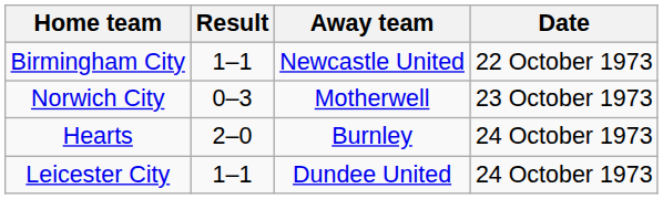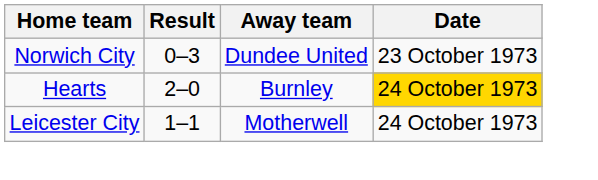 <table class="wikitable" style="text-align: center">
 <tr>
 <th>Home team</th>
 <th>Result</th>
 <th>Away team</th>
 <th>Date</th>
 </tr>
 <tr>
-<td><a href='#'>Birmingham City</a></td>
-<td>1–1</td>
-<td><a href='#'>Newcastle United</a></td>
-<td>22 October 1973</td>
-</tr>
-<tr>
 <td><a href='#'>Norwich City</a></td>
 <td>0–3</td>
-<td><a href='#'>Motherwell</a></td>
+<td><a href='#'>Dundee United</a></td>
 <td>23 October 1973</td>
 </tr>
 <tr>
 <td><a href='#'>Hearts</a></td>
 <td>2–0</td>
 <td><a href='#'>Burnley</a></td>
-<td>24 October 1973</td>
+<td style="background: gold;">24 October 1973</td>
 </tr>
 <tr>
 <td><a href='#'>Leicester City</a></td>
 <td>1–1</td>
-<td><a href='#'>Dundee United</a></td>
+<td><a href='#'>Motherwell</a></td>
 <td>24 October 1973</td>
 </tr>
 </table>
